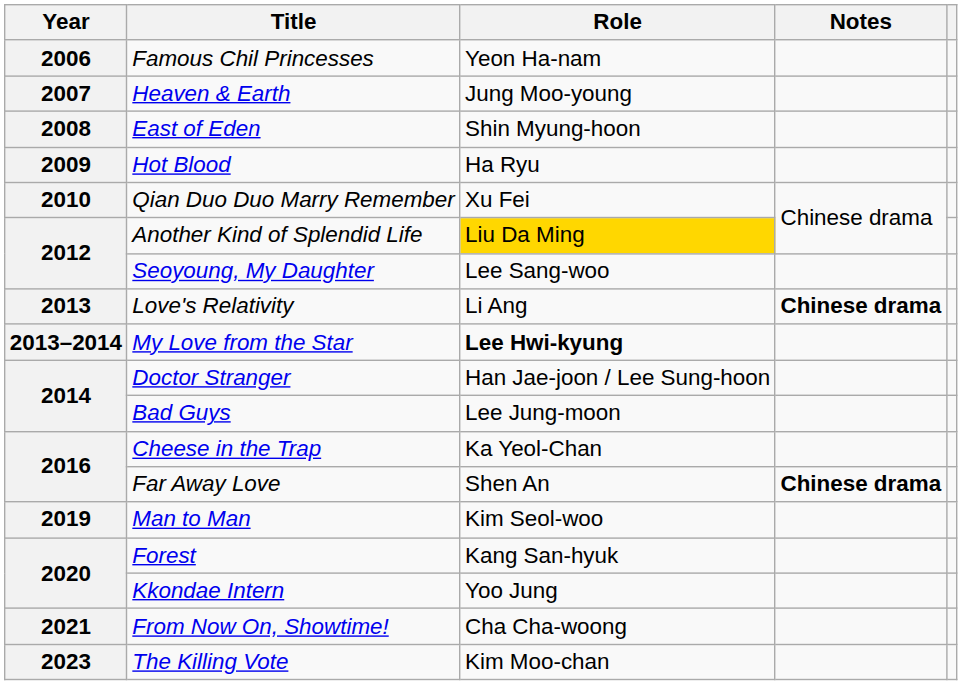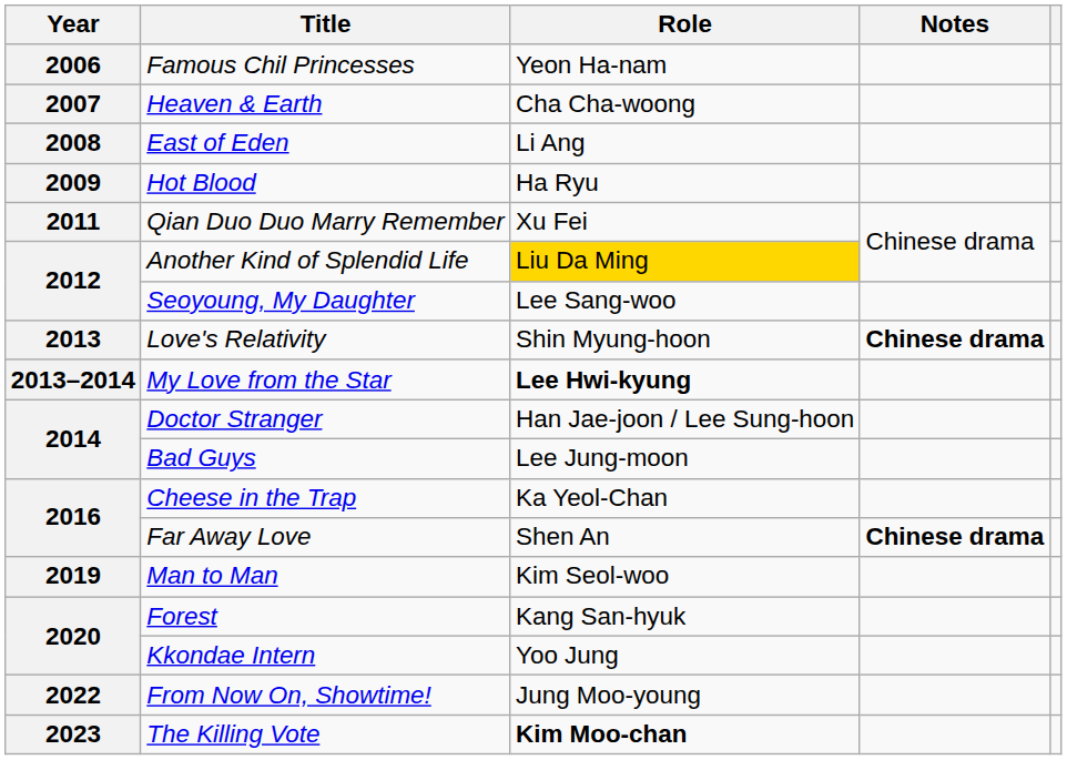 <table class="wikitable plainrowheaders sortable">
 <tr>
 <th scope="col">Year</th>
 <th scope="col">Title</th>
 <th scope="col">Role</th>
 <th scope="col">Notes</th>
 <th scope="col" class="unsortable"></th>
 </tr>
 <tr>
 <th scope="row">2006</th>
 <td><em>Famous Chil Princesses</em></td>
 <td>Yeon Ha-nam</td>
 <td></td>
 <td style="text-align:center"></td>
 </tr>
 <tr>
 <th scope="row">2007</th>
 <td><em><a href='#'>Heaven & Earth</a></em></td>
-<td>Jung Moo-young</td>
+<td>Cha Cha-woong</td>
 <td></td>
 <td style="text-align:center"></td>
 </tr>
 <tr>
 <th scope="row">2008</th>
 <td><em><a href='#'>East of Eden</a></em></td>
-<td>Shin Myung-hoon</td>
+<td>Li Ang</td>
 <td></td>
 <td style="text-align:center"></td>
 </tr>
 <tr>
 <th scope="row">2009</th>
 <td><em><a href='#'>Hot Blood</a></em></td>
 <td>Ha Ryu</td>
 <td></td>
 <td style="text-align:center"></td>
 </tr>
 <tr>
-<th scope="row">2010</th>
+<th scope="row">2011</th>
 <td><em>Qian Duo Duo Marry Remember</em></td>
 <td>Xu Fei</td>
 <td rowspan="2">Chinese drama</td>
 <td style="text-align:center"></td>
 </tr>
 <tr>
 <th scope="row" rowspan="2">2012</th>
 <td><em>Another Kind of Splendid Life</em></td>
 <td style="background: gold;">Liu Da Ming</td>
 <td style="text-align:center"></td>
 </tr>
 <tr>
 <td><em><a href='#'>Seoyoung, My Daughter</a></em></td>
 <td>Lee Sang-woo</td>
 <td></td>
 <td style="text-align:center"></td>
 </tr>
 <tr>
 <th scope="row">2013</th>
 <td><em>Love's Relativity</em></td>
-<td>Li Ang</td>
+<td>Shin Myung-hoon</td>
 <td><strong>Chinese drama</strong></td>
 <td style="text-align:center"></td>
 </tr>
 <tr>
 <th scope="row">2013–2014</th>
 <td><em><a href='#'>My Love from the Star</a></em></td>
 <td><strong>Lee Hwi-kyung</strong></td>
 <td></td>
 <td style="text-align:center"></td>
 </tr>
 <tr>
 <th scope="row" rowspan="2">2014</th>
 <td><em><a href='#'>Doctor Stranger</a></em></td>
 <td>Han Jae-joon / Lee Sung-hoon</td>
 <td></td>
 <td style="text-align:center"></td>
 </tr>
 <tr>
 <td><em><a href='#'>Bad Guys</a></em></td>
 <td>Lee Jung-moon</td>
 <td></td>
 <td style="text-align:center"></td>
 </tr>
 <tr>
 <th scope="row" rowspan="2">2016</th>
 <td><em><a href='#'>Cheese in the Trap</a></em></td>
 <td>Ka Yeol-Chan</td>
 <td></td>
 <td style="text-align:center"></td>
 </tr>
 <tr>
 <td><em>Far Away Love</em></td>
 <td>Shen An</td>
 <td><strong>Chinese drama</strong></td>
 <td style="text-align:center"></td>
 </tr>
 <tr>
 <th scope="row">2019</th>
 <td><em><a href='#'>Man to Man</a></em></td>
 <td>Kim Seol-woo</td>
 <td></td>
 <td style="text-align:center"></td>
 </tr>
 <tr>
 <th scope="row" rowspan="2">2020</th>
 <td><em><a href='#'>Forest</a></em></td>
 <td>Kang San-hyuk</td>
 <td></td>
 <td style="text-align:center"></td>
 </tr>
 <tr>
 <td><em><a href='#'>Kkondae Intern</a></em></td>
 <td>Yoo Jung</td>
 <td></td>
 <td style="text-align:center"></td>
 </tr>
 <tr>
-<th scope="row">2021</th>
+<th scope="row">2022</th>
 <td><em><a href='#'>From Now On, Showtime!</a></em></td>
-<td>Cha Cha-woong</td>
+<td>Jung Moo-young</td>
 <td></td>
 <td style="text-align:center"></td>
 </tr>
 <tr>
 <th scope="row">2023</th>
 <td><em><a href='#'>The Killing Vote</a></em></td>
-<td>Kim Moo-chan</td>
+<td><strong>Kim Moo-chan</strong></td>
 <td></td>
 <td style="text-align:center"><br></td>
 </tr>
 </table>
